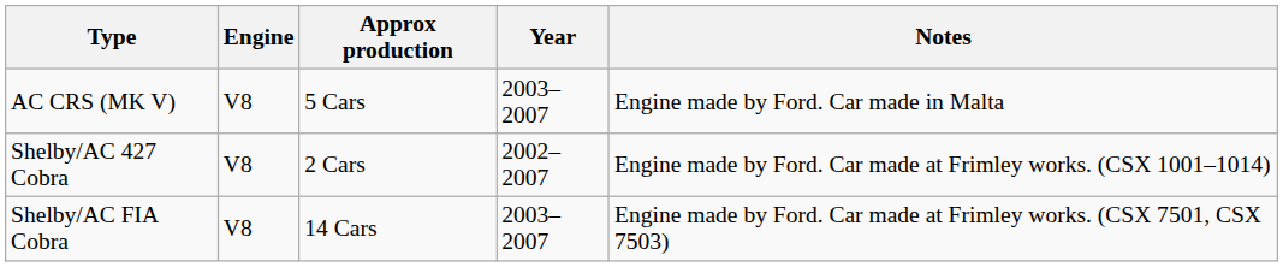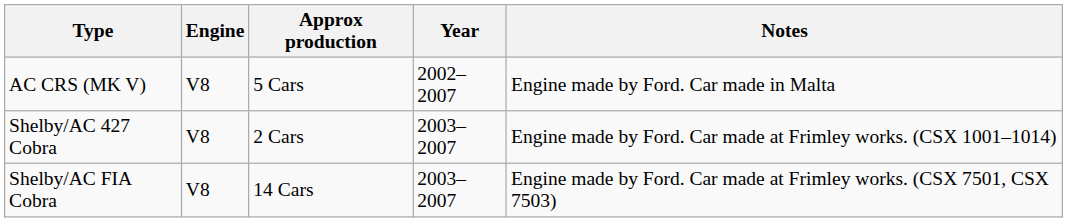 <table class=wikitable>
 <tr>
 <th>Type</th>
 <th>Engine</th>
 <th>Approx production</th>
 <th>Year</th>
 <th>Notes</th>
 </tr>
 <tr>
 <td>AC CRS (MK V)</td>
 <td>V8</td>
 <td>5 Cars</td>
-<td>2003–2007</td>
+<td>2002–2007</td>
 <td>Engine made by Ford. Car made in Malta</td>
 </tr>
 <tr>
 <td>Shelby/AC 427 Cobra</td>
 <td>V8</td>
 <td>2 Cars</td>
-<td>2002–2007</td>
+<td>2003–2007</td>
 <td>Engine made by Ford. Car made at Frimley works. (CSX 1001–1014)</td>
 </tr>
 <tr>
 <td>Shelby/AC FIA Cobra</td>
 <td>V8</td>
 <td>14 Cars</td>
 <td>2003–2007</td>
 <td>Engine made by Ford. Car made at Frimley works. (CSX 7501, CSX 7503)</td>
 </tr>
 </table>
